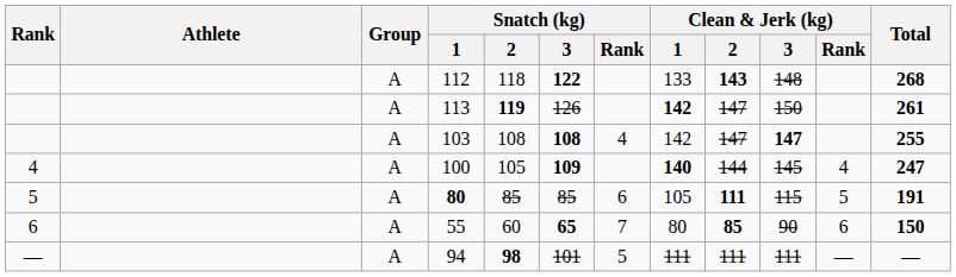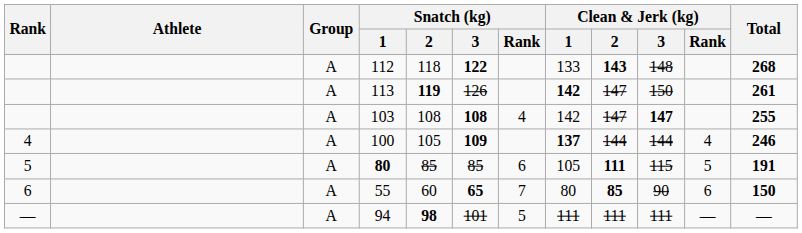 <table class = "wikitable" style="text-align:center;">
 <tr>
 <th rowspan=2 width=40>Rank</th>
 <th rowspan=2 width=250>Athlete</th>
 <th rowspan=2 width=50>Group</th>
 <th colspan=4>Snatch (kg)</th>
 <th colspan=4>Clean & Jerk (kg)</th>
 <th rowspan=2 width=60>Total</th>
 </tr>
 <tr>
 <th width=40>1</th>
 <th width=40>2</th>
 <th width=40>3</th>
 <th width=40>Rank</th>
 <th width=40>1</th>
 <th width=40>2</th>
 <th width=40>3</th>
 <th width=40>Rank</th>
 </tr>
 <tr>
 <td></td>
 <td align=left></td>
 <td>A</td>
 <td>112</td>
 <td>118</td>
 <td><strong>122</strong></td>
 <td></td>
 <td>133</td>
 <td><strong>143</strong></td>
 <td><s>148</s></td>
 <td></td>
 <td><strong>268</strong></td>
 </tr>
 <tr>
 <td></td>
 <td align=left></td>
 <td>A</td>
 <td>113</td>
 <td><strong>119</strong></td>
 <td><s>126</s></td>
 <td></td>
 <td><strong>142</strong></td>
 <td><s>147</s></td>
 <td><s>150</s></td>
 <td></td>
 <td><strong>261</strong></td>
 </tr>
 <tr>
 <td></td>
 <td align=left></td>
 <td>A</td>
 <td>103</td>
 <td>108</td>
 <td><strong>108</strong></td>
 <td>4</td>
 <td>142</td>
 <td><s>147</s></td>
 <td><strong>147</strong></td>
 <td></td>
 <td><strong>255</strong></td>
 </tr>
 <tr>
 <td>4</td>
 <td align=left></td>
 <td>A</td>
 <td>100</td>
 <td>105</td>
 <td><strong>109</strong></td>
 <td></td>
-<td><strong>140</strong></td>
+<td><strong>137</strong></td>
 <td><s>144</s></td>
-<td><s>145</s></td>
+<td><s>144</s></td>
 <td>4</td>
-<td><strong>247</strong></td>
+<td><strong>246</strong></td>
 </tr>
 <tr>
 <td>5</td>
 <td align=left></td>
 <td>A</td>
 <td><strong>80</strong></td>
 <td><s>85</s></td>
 <td><s>85</s></td>
 <td>6</td>
 <td>105</td>
 <td><strong>111</strong></td>
 <td><s>115</s></td>
 <td>5</td>
 <td><strong>191</strong></td>
 </tr>
 <tr>
 <td>6</td>
 <td align=left></td>
 <td>A</td>
 <td>55</td>
 <td>60</td>
 <td><strong>65</strong></td>
 <td>7</td>
 <td>80</td>
 <td><strong>85</strong></td>
 <td><s>90</s></td>
 <td>6</td>
 <td><strong>150</strong></td>
 </tr>
 <tr>
 <td>—</td>
 <td align=left></td>
 <td>A</td>
 <td>94</td>
 <td><strong>98</strong></td>
 <td><s>101</s></td>
 <td>5</td>
 <td><s>111</s></td>
 <td><s>111</s></td>
 <td><s>111</s></td>
 <td>—</td>
 <td>—</td>
 </tr>
 </table>
